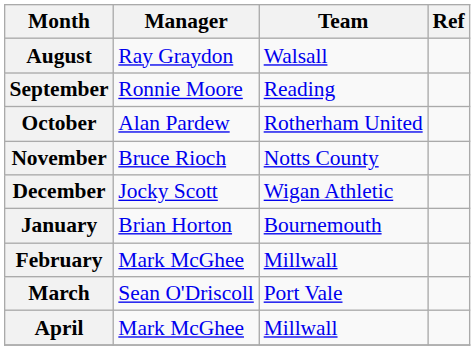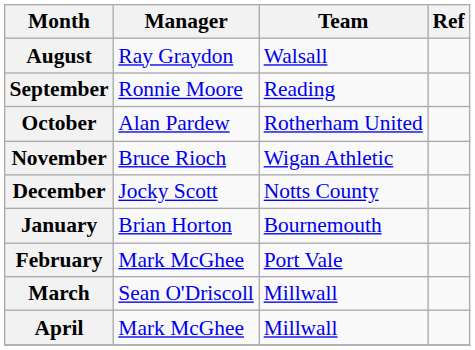 <table class="wikitable">
 <tr>
 <th>Month</th>
 <th>Manager</th>
 <th>Team</th>
 <th>Ref</th>
 </tr>
 <tr>
 <th>August</th>
 <td> <a href='#'>Ray Graydon</a></td>
 <td><a href='#'>Walsall</a></td>
 <td></td>
 </tr>
 <tr>
 <th>September</th>
 <td> <a href='#'>Ronnie Moore</a></td>
 <td><a href='#'>Reading</a></td>
 <td></td>
 </tr>
 <tr>
 <th>October</th>
 <td> <a href='#'>Alan Pardew</a></td>
 <td><a href='#'>Rotherham United</a></td>
 <td></td>
 </tr>
 <tr>
 <th>November</th>
 <td> <a href='#'>Bruce Rioch</a></td>
-<td><a href='#'>Notts County</a></td>
+<td><a href='#'>Wigan Athletic</a></td>
 <td></td>
 </tr>
 <tr>
 <th>December</th>
 <td> <a href='#'>Jocky Scott</a></td>
-<td><a href='#'>Wigan Athletic</a></td>
+<td><a href='#'>Notts County</a></td>
 <td></td>
 </tr>
 <tr>
 <th>January</th>
 <td> <a href='#'>Brian Horton</a></td>
 <td><a href='#'>Bournemouth</a></td>
 <td></td>
 </tr>
 <tr>
 <th>February</th>
 <td> <a href='#'>Mark McGhee</a></td>
-<td><a href='#'>Millwall</a></td>
+<td><a href='#'>Port Vale</a></td>
 <td></td>
 </tr>
 <tr>
 <th>March</th>
 <td> <a href='#'>Sean O'Driscoll</a></td>
-<td><a href='#'>Port Vale</a></td>
+<td><a href='#'>Millwall</a></td>
 <td></td>
 </tr>
 <tr>
 <th>April</th>
 <td> <a href='#'>Mark McGhee</a></td>
 <td><a href='#'>Millwall</a></td>
 <td></td>
 </tr>
 <tr>
 </tr>
 </table>
